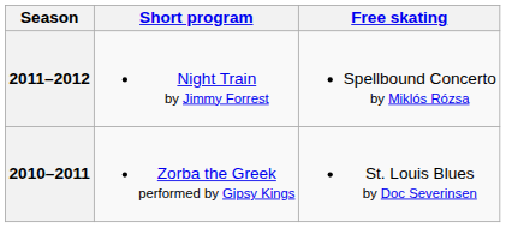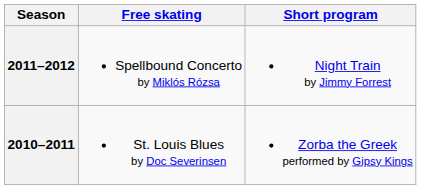 <table class=wikitable style=text-align:center>
 <tr>
 <th>Season</th>
+<th><a href='#'>Free skating</a></th>
 <th><a href='#'>Short program</a></th>
-<th><a href='#'>Free skating</a></th>
 </tr>
 <tr>
 <th>2011–2012</th>
+<td><br><ul><li>Spellbound Concerto <br><small> by <a href='#'>Miklós Rózsa</a> </small></li></ul></td>
 <td><br><ul><li><a href='#'>Night Train</a> <br><small> by <a href='#'>Jimmy Forrest</a> </small></li></ul></td>
-<td><br><ul><li>Spellbound Concerto <br><small> by <a href='#'>Miklós Rózsa</a> </small></li></ul></td>
 </tr>
 <tr>
 <th>2010–2011</th>
+<td><br><ul><li>St. Louis Blues <br><small> by <a href='#'>Doc Severinsen</a> </small></li></ul></td>
 <td><br><ul><li><a href='#'>Zorba the Greek</a> <br><small> performed by <a href='#'>Gipsy Kings</a> </small></li></ul></td>
-<td><br><ul><li>St. Louis Blues <br><small> by <a href='#'>Doc Severinsen</a> </small></li></ul></td>
 </tr>
 </table>
